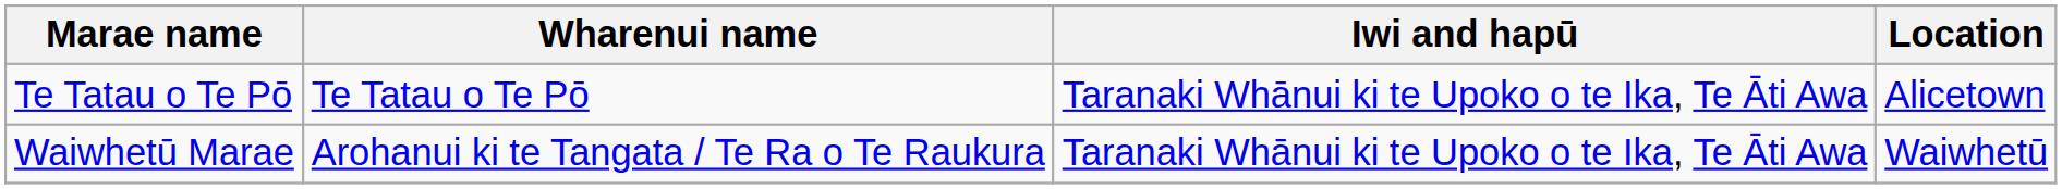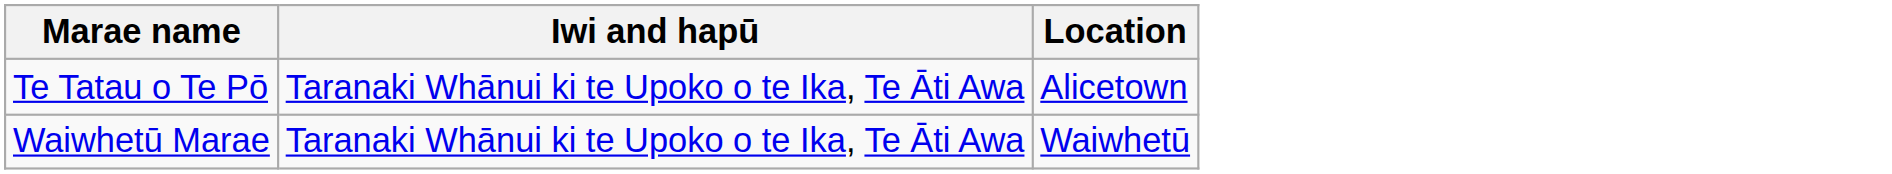 <table class="wikitable sortable">
 <tr>
 <th>Marae name</th>
-<th>Wharenui name</th>
 <th>Iwi and hapū</th>
 <th>Location</th>
 </tr>
 <tr>
-<td><a href='#'>Te Tatau o Te Pō</a></td>
 <td><a href='#'>Te Tatau o Te Pō</a></td>
 <td><a href='#'>Taranaki Whānui ki te Upoko o te Ika</a>, <a href='#'>Te Āti Awa</a></td>
 <td><a href='#'>Alicetown</a></td>
 </tr>
 <tr>
 <td><a href='#'>Waiwhetū Marae</a></td>
-<td><a href='#'>Arohanui ki te Tangata / Te Ra o Te Raukura</a></td>
 <td><a href='#'>Taranaki Whānui ki te Upoko o te Ika</a>, <a href='#'>Te Āti Awa</a></td>
 <td><a href='#'>Waiwhetū</a></td>
 </tr>
 </table>
